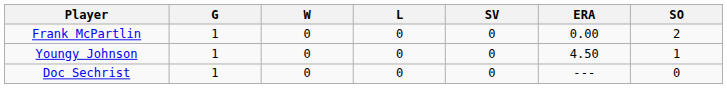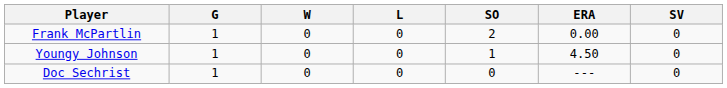 <table class="wikitable sortable">
 <tr>
 <th bgcolor="#DDDDFF" width="16%">Player</th>
 <th bgcolor="#DDDDFF" width="9%">G</th>
 <th bgcolor="#DDDDFF" width="9%">W</th>
 <th bgcolor="#DDDDFF" width="9%">L</th>
+<th bgcolor="#DDDDFF" width="9%">SO</th>
+<th bgcolor="#DDDDFF" width="9%">ERA</th>
 <th bgcolor="#DDDDFF" width="9%">SV</th>
-<th bgcolor="#DDDDFF" width="9%">ERA</th>
-<th bgcolor="#DDDDFF" width="9%">SO</th>
 </tr>
 <tr align="center">
 <td><a href='#'>Frank McPartlin</a></td>
 <td>1</td>
 <td>0</td>
 <td>0</td>
+<td>2</td>
+<td>0.00</td>
 <td>0</td>
-<td>0.00</td>
-<td>2</td>
 </tr>
 <tr align=center>
 <td><a href='#'>Youngy Johnson</a></td>
 <td>1</td>
 <td>0</td>
 <td>0</td>
+<td>1</td>
+<td>4.50</td>
 <td>0</td>
-<td>4.50</td>
-<td>1</td>
 </tr>
 <tr align=center>
 <td><a href='#'>Doc Sechrist</a></td>
 <td>1</td>
 <td>0</td>
 <td>0</td>
 <td>0</td>
 <td>---</td>
 <td>0</td>
 </tr>
 </table>
